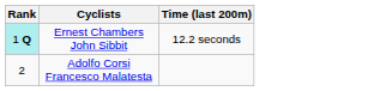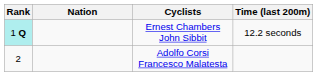 <table class="wikitable" style="text-align:center;">
 <tr>
 <th>Rank</th>
+<th style="width:10em">Nation</th>
 <th style="width:10em">Cyclists</th>
 <th>Time (last 200m)</th>
 </tr>
 <tr>
 <td style="background: paleturquoise;">1 <strong>Q</strong></td>
+<td align=left></td>
 <td><a href='#'>Ernest Chambers</a> <br> <a href='#'>John Sibbit</a></td>
 <td>12.2 seconds</td>
 </tr>
 <tr>
 <td>2</td>
+<td align=left></td>
 <td><a href='#'>Adolfo Corsi</a> <br> <a href='#'>Francesco Malatesta</a></td>
 <td></td>
 </tr>
 </table>
